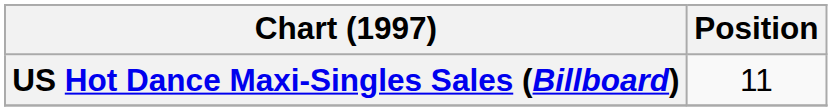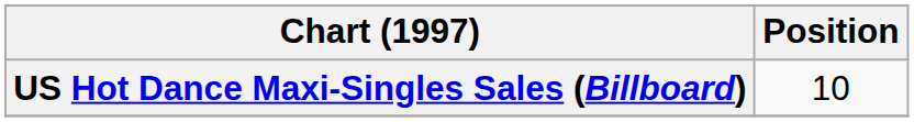 <table class="wikitable plainrowheaders" style="text-align:center;">
 <tr>
 <th scope="col">Chart (1997)</th>
 <th scope="col">Position</th>
 </tr>
 <tr>
 <th scope="row">US <a href='#'>Hot Dance Maxi-Singles Sales</a> (<em><a href='#'>Billboard</a></em>)</th>
-<td style="text-align:center;">11</td>
+<td style="text-align:center;">10</td>
 </tr>
 <tr>
 </tr>
 </table>
